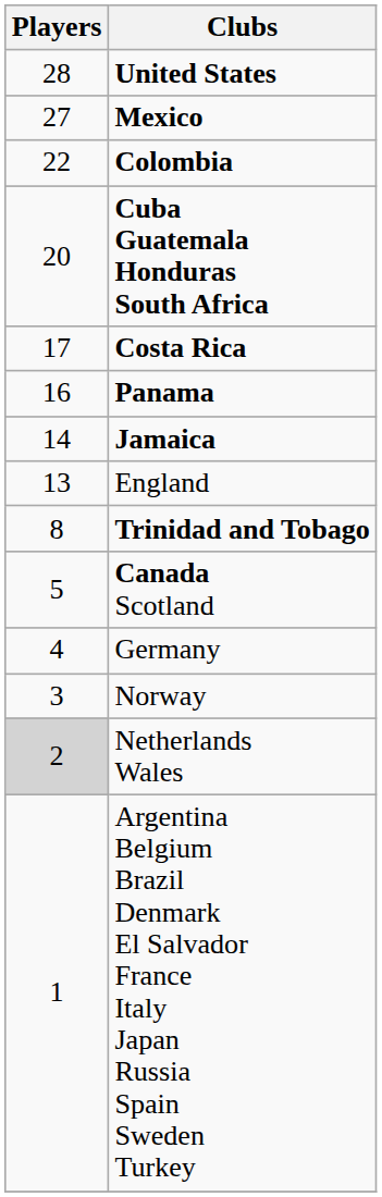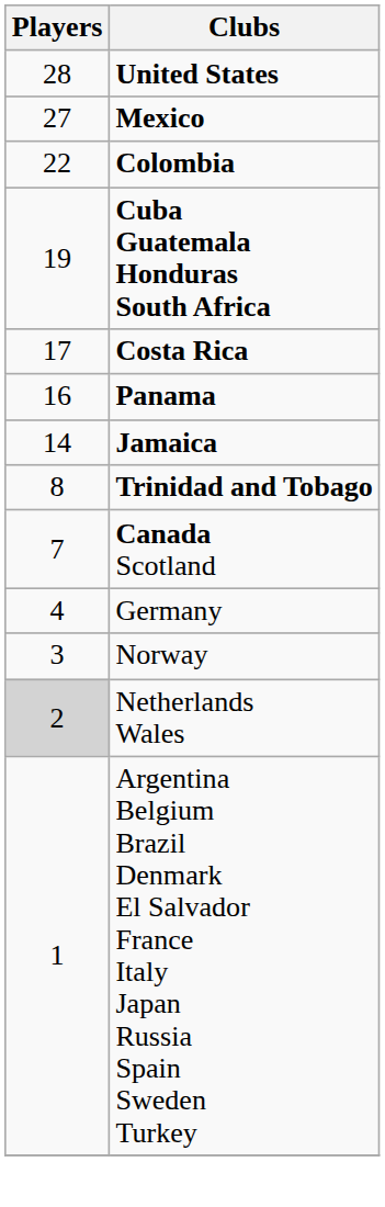 <table class="wikitable">
 <tr>
 <th>Players</th>
 <th>Clubs</th>
 </tr>
 <tr>
 <td align=center>28</td>
 <td> <strong>United States</strong></td>
 </tr>
 <tr>
 <td align=center>27</td>
 <td> <strong>Mexico</strong></td>
 </tr>
 <tr>
 <td align=center>22</td>
 <td> <strong>Colombia</strong></td>
 </tr>
 <tr>
-<td align=center>20</td>
+<td align=center>19</td>
 <td> <strong>Cuba</strong><br> <strong>Guatemala</strong><br> <strong>Honduras</strong><br> <strong>South Africa</strong></td>
 </tr>
 <tr>
 <td align=center>17</td>
 <td> <strong>Costa Rica</strong></td>
 </tr>
 <tr>
 <td align=center>16</td>
 <td> <strong>Panama</strong></td>
 </tr>
 <tr>
 <td align=center>14</td>
 <td> <strong>Jamaica</strong></td>
 </tr>
 <tr>
-<td align=center>13</td>
-<td> England</td>
-</tr>
-<tr>
 <td align=center>8</td>
 <td> <strong>Trinidad and Tobago</strong></td>
 </tr>
 <tr>
-<td align=center>5</td>
+<td align=center>7</td>
 <td> <strong>Canada</strong><br> Scotland</td>
 </tr>
 <tr>
 <td align=center>4</td>
 <td> Germany</td>
 </tr>
 <tr>
 <td align=center>3</td>
 <td> Norway</td>
 </tr>
 <tr>
 <td align=center style="background: lightgrey;">2</td>
 <td> Netherlands<br> Wales</td>
 </tr>
 <tr>
 <td align=center>1</td>
 <td> Argentina<br> Belgium<br> Brazil<br> Denmark<br> El Salvador<br> France<br> Italy<br> Japan<br> Russia<br> Spain<br> Sweden<br> Turkey</td>
 </tr>
 <tr>
 </tr>
 </table>
